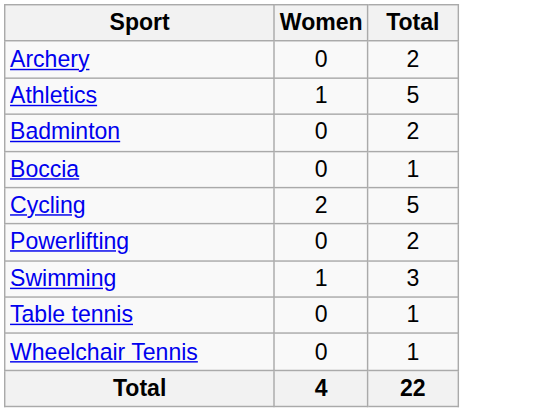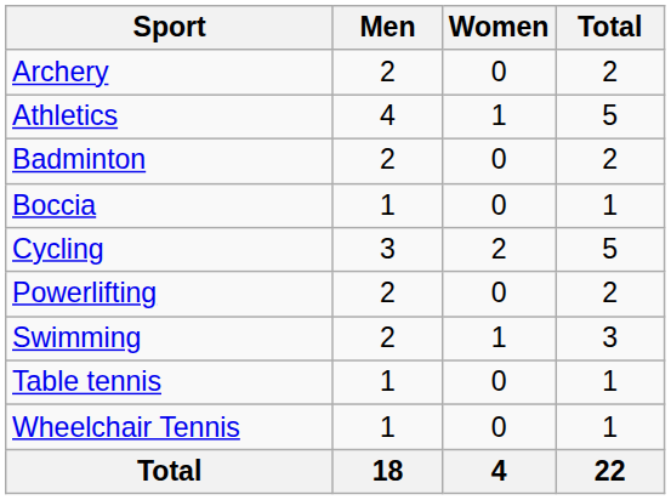 <table class="wikitable sortable" style="text-align:center;">
 <tr>
 <th width=180>Sport</th>
+<th width=55>Men</th>
 <th width=55>Women</th>
 <th width=55>Total</th>
 </tr>
 <tr>
 <td align=left><a href='#'>Archery</a></td>
+<td>2</td>
 <td>0</td>
 <td>2</td>
 </tr>
 <tr>
 <td align=left><a href='#'>Athletics</a></td>
+<td>4</td>
 <td>1</td>
 <td>5</td>
 </tr>
 <tr>
 <td align=left><a href='#'>Badminton</a></td>
+<td>2</td>
 <td>0</td>
 <td>2</td>
 </tr>
 <tr>
 <td align=left><a href='#'>Boccia</a></td>
+<td>1</td>
 <td>0</td>
 <td>1</td>
 </tr>
 <tr>
 <td align=left><a href='#'>Cycling</a></td>
+<td>3</td>
 <td>2</td>
 <td>5</td>
 </tr>
 <tr>
 <td align=left><a href='#'>Powerlifting</a></td>
+<td>2</td>
 <td>0</td>
 <td>2</td>
 </tr>
 <tr>
 <td align=left><a href='#'>Swimming</a></td>
+<td>2</td>
 <td>1</td>
 <td>3</td>
 </tr>
 <tr>
 <td align=left><a href='#'>Table tennis</a></td>
+<td>1</td>
 <td>0</td>
 <td>1</td>
 </tr>
 <tr>
 <td align=left><a href='#'>Wheelchair Tennis</a></td>
+<td>1</td>
 <td>0</td>
 <td>1</td>
 </tr>
 <tr>
 <th>Total</th>
+<th>18</th>
 <th>4</th>
 <th>22</th>
 </tr>
 </table>
